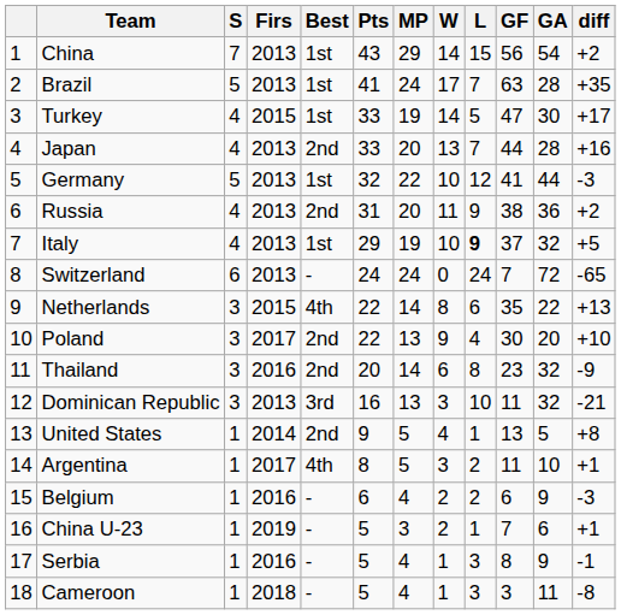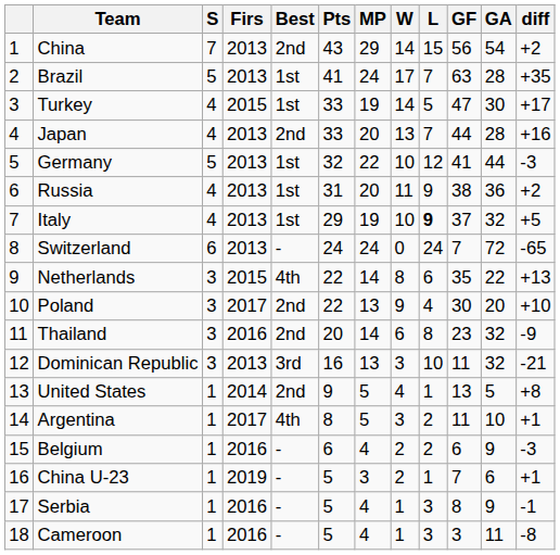 <table class="wikitable">
 <tr>
 <th></th>
 <th>Team</th>
 <th><abbr>S</abbr></th>
 <th><abbr>Firs</abbr></th>
 <th><abbr>Best</abbr></th>
 <th><abbr>Pts</abbr></th>
 <th><abbr>MP</abbr></th>
 <th><abbr>W</abbr></th>
 <th><abbr>L</abbr></th>
 <th><abbr>GF</abbr></th>
 <th><abbr>GA</abbr></th>
 <th><abbr>diff</abbr></th>
 </tr>
 <tr>
 <td>1</td>
 <td>China</td>
 <td>7</td>
 <td>2013</td>
-<td>1st</td>
+<td>2nd</td>
 <td>43</td>
 <td>29</td>
 <td>14</td>
 <td>15</td>
 <td>56</td>
 <td>54</td>
 <td>+2</td>
 </tr>
 <tr>
 <td>2</td>
 <td>Brazil</td>
 <td>5</td>
 <td>2013</td>
 <td>1st</td>
 <td>41</td>
 <td>24</td>
 <td>17</td>
 <td>7</td>
 <td>63</td>
 <td>28</td>
 <td>+35</td>
 </tr>
 <tr>
 <td>3</td>
 <td>Turkey</td>
 <td>4</td>
 <td>2015</td>
 <td>1st</td>
 <td>33</td>
 <td>19</td>
 <td>14</td>
 <td>5</td>
 <td>47</td>
 <td>30</td>
 <td>+17</td>
 </tr>
 <tr>
 <td>4</td>
 <td>Japan</td>
 <td>4</td>
 <td>2013</td>
 <td>2nd</td>
 <td>33</td>
 <td>20</td>
 <td>13</td>
 <td>7</td>
 <td>44</td>
 <td>28</td>
 <td>+16</td>
 </tr>
 <tr>
 <td>5</td>
 <td>Germany</td>
 <td>5</td>
 <td>2013</td>
 <td>1st</td>
 <td>32</td>
 <td>22</td>
 <td>10</td>
 <td>12</td>
 <td>41</td>
 <td>44</td>
 <td>-3</td>
 </tr>
 <tr>
 <td>6</td>
 <td>Russia</td>
 <td>4</td>
 <td>2013</td>
-<td>2nd</td>
+<td>1st</td>
 <td>31</td>
 <td>20</td>
 <td>11</td>
 <td>9</td>
 <td>38</td>
 <td>36</td>
 <td>+2</td>
 </tr>
 <tr>
 <td>7</td>
 <td>Italy</td>
 <td>4</td>
 <td>2013</td>
 <td>1st</td>
 <td>29</td>
 <td>19</td>
 <td>10</td>
 <td><strong>9</strong></td>
 <td>37</td>
 <td>32</td>
 <td>+5</td>
 </tr>
 <tr>
 <td>8</td>
 <td>Switzerland</td>
 <td>6</td>
 <td>2013</td>
 <td>-</td>
 <td>24</td>
 <td>24</td>
 <td>0</td>
 <td>24</td>
 <td>7</td>
 <td>72</td>
 <td>-65</td>
 </tr>
 <tr>
 <td>9</td>
 <td>Netherlands</td>
 <td>3</td>
 <td>2015</td>
 <td>4th</td>
 <td>22</td>
 <td>14</td>
 <td>8</td>
 <td>6</td>
 <td>35</td>
 <td>22</td>
 <td>+13</td>
 </tr>
 <tr>
 <td>10</td>
 <td>Poland</td>
 <td>3</td>
 <td>2017</td>
 <td>2nd</td>
 <td>22</td>
 <td>13</td>
 <td>9</td>
 <td>4</td>
 <td>30</td>
 <td>20</td>
 <td>+10</td>
 </tr>
 <tr>
 <td>11</td>
 <td>Thailand</td>
 <td>3</td>
 <td>2016</td>
 <td>2nd</td>
 <td>20</td>
 <td>14</td>
 <td>6</td>
 <td>8</td>
 <td>23</td>
 <td>32</td>
 <td>-9</td>
 </tr>
 <tr>
 <td>12</td>
 <td>Dominican Republic</td>
 <td>3</td>
 <td>2013</td>
 <td>3rd</td>
 <td>16</td>
 <td>13</td>
 <td>3</td>
 <td>10</td>
 <td>11</td>
 <td>32</td>
 <td>-21</td>
 </tr>
 <tr>
 <td>13</td>
 <td>United States</td>
 <td>1</td>
 <td>2014</td>
 <td>2nd</td>
 <td>9</td>
 <td>5</td>
 <td>4</td>
 <td>1</td>
 <td>13</td>
 <td>5</td>
 <td>+8</td>
 </tr>
 <tr>
 <td>14</td>
 <td>Argentina</td>
 <td>1</td>
 <td>2017</td>
 <td>4th</td>
 <td>8</td>
 <td>5</td>
 <td>3</td>
 <td>2</td>
 <td>11</td>
 <td>10</td>
 <td>+1</td>
 </tr>
 <tr>
 <td>15</td>
 <td>Belgium</td>
 <td>1</td>
 <td>2016</td>
 <td>-</td>
 <td>6</td>
 <td>4</td>
 <td>2</td>
 <td>2</td>
 <td>6</td>
 <td>9</td>
 <td>-3</td>
 </tr>
 <tr>
 <td>16</td>
 <td>China U-23</td>
 <td>1</td>
 <td>2019</td>
 <td>-</td>
 <td>5</td>
 <td>3</td>
 <td>2</td>
 <td>1</td>
 <td>7</td>
 <td>6</td>
 <td>+1</td>
 </tr>
 <tr>
 <td>17</td>
 <td>Serbia</td>
 <td>1</td>
 <td>2016</td>
 <td>-</td>
 <td>5</td>
 <td>4</td>
 <td>1</td>
 <td>3</td>
 <td>8</td>
 <td>9</td>
 <td>-1</td>
 </tr>
 <tr>
 <td>18</td>
 <td>Cameroon</td>
 <td>1</td>
-<td>2018</td>
+<td>2016</td>
 <td>-</td>
 <td>5</td>
 <td>4</td>
 <td>1</td>
 <td>3</td>
 <td>3</td>
 <td>11</td>
 <td>-8</td>
 </tr>
 </table>
